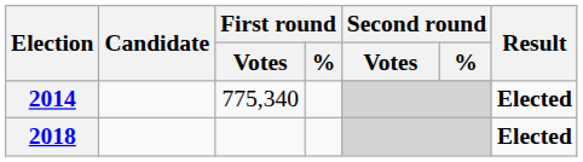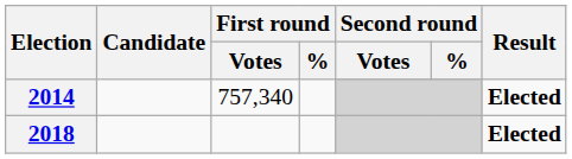 <table class=wikitable style=text-align:center>
 <tr>
 <th rowspan="2">Election</th>
 <th rowspan="2">Candidate</th>
 <th colspan="2" scope="col">First round</th>
 <th colspan="2">Second round</th>
 <th rowspan="2">Result</th>
 </tr>
 <tr>
 <th>Votes</th>
 <th>%</th>
 <th>Votes</th>
 <th>%</th>
 </tr>
 <tr>
 <th><a href='#'>2014</a></th>
 <td></td>
-<td>775,340</td>
+<td>757,340</td>
 <td></td>
 <td bgcolor=lightgrey colspan=2></td>
 <td><strong>Elected</strong> </td>
 </tr>
 <tr>
 <th><a href='#'>2018</a></th>
 <td></td>
 <td></td>
 <td></td>
 <td bgcolor=lightgrey colspan=2></td>
 <td><strong>Elected</strong> </td>
 </tr>
 </table>
